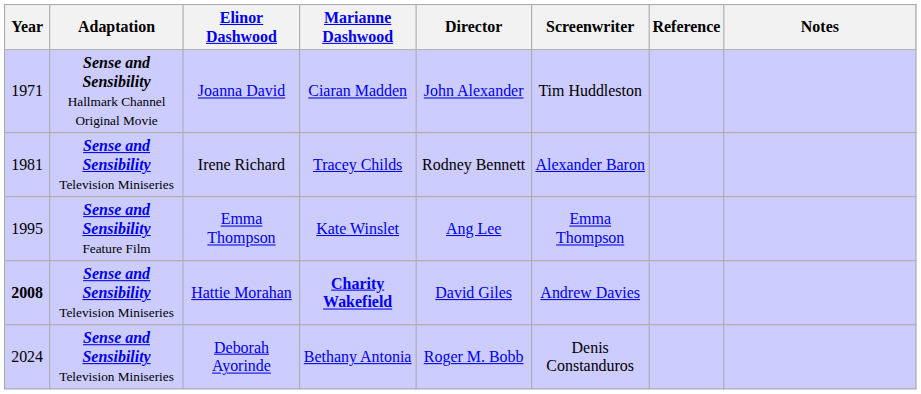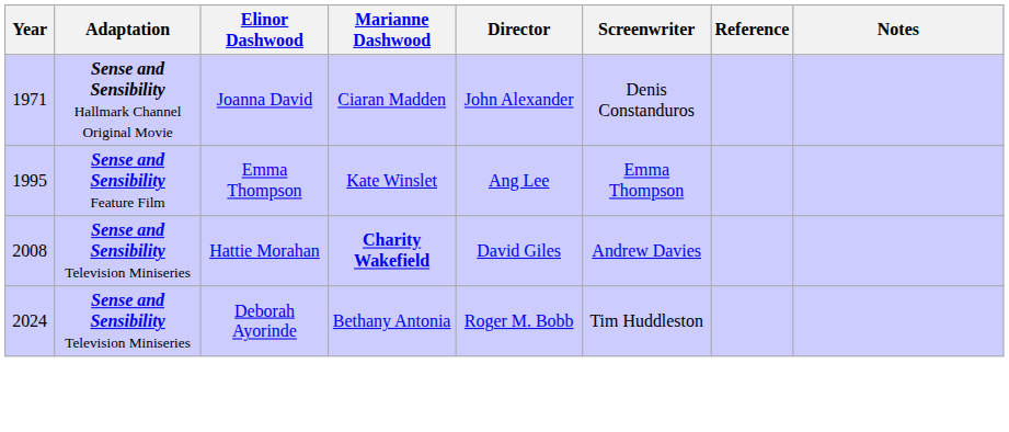 <table class="wikitable" style="font-size:95%; background: #ccccff">
 <tr style="text-align:center;">
 <th>Year</th>
 <th>Adaptation</th>
 <th><a href='#'>Elinor Dashwood</a></th>
 <th><a href='#'>Marianne Dashwood</a></th>
 <th>Director</th>
 <th>Screenwriter</th>
 <th>Reference</th>
 <th>Notes</th>
 </tr>
 <tr style="text-align:center;">
 <td style="width:5%;">1971</td>
 <td><strong><em>Sense and Sensibility</em></strong><br><small>Hallmark Channel Original Movie</small></td>
 <td style="width:13%;"><a href='#'>Joanna David</a></td>
 <td style="width:13%;"><a href='#'>Ciaran Madden</a></td>
 <td><a href='#'>John Alexander</a></td>
-<td>Tim Huddleston</td>
+<td style="width:13%;">Denis Constanduros</td>
 <td style="width:5%;"></td>
 <td style="width:22%;"></td>
-</tr>
-<tr style="text-align:center;">
-<td>1981</td>
-<td><strong><em><a href='#'>Sense and Sensibility</a></em></strong><br><small>Television Miniseries</small></td>
-<td>Irene Richard</td>
-<td><a href='#'>Tracey Childs</a></td>
-<td>Rodney Bennett</td>
-<td><a href='#'>Alexander Baron</a></td>
-<td></td>
-<td></td>
 </tr>
 <tr style="text-align:center;">
 <td>1995</td>
 <td><strong><em><a href='#'>Sense and Sensibility</a></em></strong><br><small>Feature Film</small></td>
 <td><a href='#'>Emma Thompson</a></td>
 <td><a href='#'>Kate Winslet</a></td>
 <td><a href='#'>Ang Lee</a></td>
 <td><a href='#'>Emma Thompson</a></td>
 <td><big></big></td>
 <td></td>
 </tr>
 <tr style="text-align:center;">
-<td><strong>2008</strong></td>
+<td>2008</td>
 <td><strong><em><a href='#'>Sense and Sensibility</a></em></strong><br><small>Television Miniseries</small></td>
 <td><a href='#'>Hattie Morahan</a></td>
 <td><strong><a href='#'>Charity Wakefield</a></strong></td>
 <td style="width:13%;"><a href='#'>David Giles</a></td>
 <td><a href='#'>Andrew Davies</a></td>
 <td><big></big></td>
 <td></td>
 </tr>
 <tr style="text-align:center;">
 <td>2024</td>
 <td style="width:15%;"><strong><em><a href='#'>Sense and Sensibility</a></em></strong><br><small>Television Miniseries</small></td>
 <td><a href='#'>Deborah Ayorinde</a></td>
 <td><a href='#'>Bethany Antonia</a></td>
 <td><a href='#'>Roger M. Bobb</a></td>
-<td style="width:13%;">Denis Constanduros</td>
+<td>Tim Huddleston</td>
 <td><big></big></td>
 <td></td>
 </tr>
 </table>
